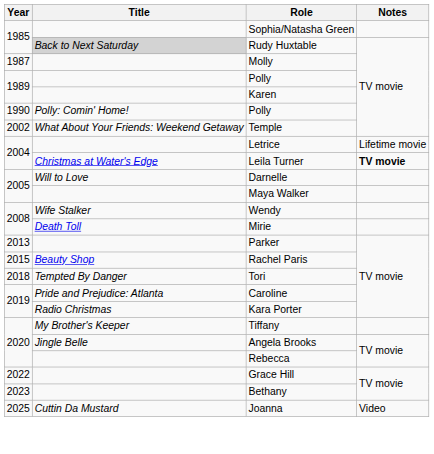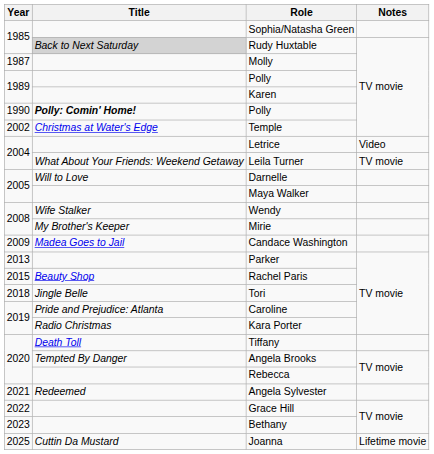 <table class="wikitable sortable">
 <tr>
 <th>Year</th>
 <th>Title</th>
 <th>Role</th>
 <th>Notes</th>
 </tr>
 <tr>
 <td rowspan=2>1985</td>
 <td><em></em></td>
 <td>Sophia/Natasha Green</td>
 <td></td>
 </tr>
 <tr>
 <td style="background: lightgrey;"><em>Back to Next Saturday</em></td>
 <td>Rudy Huxtable</td>
 <td rowspan=6>TV movie</td>
 </tr>
 <tr>
 <td>1987</td>
 <td><em></em></td>
 <td>Molly</td>
 </tr>
 <tr>
 <td rowspan=2>1989</td>
 <td><em></em></td>
 <td>Polly</td>
 </tr>
 <tr>
 <td><em></em></td>
 <td>Karen</td>
 </tr>
 <tr>
 <td>1990</td>
-<td><em>Polly: Comin' Home!</em></td>
+<td><strong><em>Polly: Comin' Home!</em></strong></td>
 <td>Polly</td>
 </tr>
 <tr>
 <td>2002</td>
-<td><em>What About Your Friends: Weekend Getaway</em></td>
+<td><em><a href='#'>Christmas at Water's Edge</a></em></td>
 <td>Temple</td>
 </tr>
 <tr>
 <td rowspan=2>2004</td>
 <td><em></em></td>
 <td>Letrice</td>
-<td>Lifetime movie</td>
+<td>Video</td>
 </tr>
 <tr>
-<td><em><a href='#'>Christmas at Water's Edge</a></em></td>
+<td><em>What About Your Friends: Weekend Getaway</em></td>
 <td>Leila Turner</td>
-<td><strong>TV movie</strong></td>
+<td>TV movie</td>
 </tr>
 <tr>
 <td rowspan=2>2005</td>
 <td><em>Will to Love</em></td>
 <td>Darnelle</td>
 <td></td>
 </tr>
 <tr>
 <td><em></em></td>
 <td>Maya Walker</td>
 <td></td>
 </tr>
 <tr>
 <td rowspan=2>2008</td>
 <td><em>Wife Stalker</em></td>
 <td>Wendy</td>
 <td></td>
 </tr>
 <tr>
-<td><em><a href='#'>Death Toll</a></em></td>
+<td><em>My Brother's Keeper</em></td>
 <td>Mirie</td>
+<td></td>
+</tr>
+<tr>
+<td>2009</td>
+<td><em><a href='#'>Madea Goes to Jail</a></em></td>
+<td>Candace Washington</td>
 <td></td>
 </tr>
 <tr>
 <td>2013</td>
 <td><em></em></td>
 <td>Parker</td>
 <td rowspan=5>TV movie</td>
 </tr>
 <tr>
 <td>2015</td>
 <td><em><a href='#'>Beauty Shop</a></em></td>
 <td>Rachel Paris</td>
 </tr>
 <tr>
 <td>2018</td>
-<td><em>Tempted By Danger</em></td>
+<td><em>Jingle Belle</em></td>
 <td>Tori</td>
 </tr>
 <tr>
 <td rowspan=2>2019</td>
 <td><em>Pride and Prejudice: Atlanta</em></td>
 <td>Caroline</td>
 </tr>
 <tr>
 <td><em>Radio Christmas</em></td>
 <td>Kara Porter</td>
 </tr>
 <tr>
 <td rowspan=3>2020</td>
-<td><em>My Brother's Keeper</em></td>
+<td><em><a href='#'>Death Toll</a></em></td>
 <td>Tiffany</td>
 <td></td>
 </tr>
 <tr>
-<td><em>Jingle Belle</em></td>
+<td><em>Tempted By Danger</em></td>
 <td>Angela Brooks</td>
 <td rowspan=2>TV movie</td>
 </tr>
 <tr>
 <td><em></em></td>
 <td>Rebecca</td>
+</tr>
+<tr>
+<td>2021</td>
+<td><em>Redeemed</em></td>
+<td>Angela Sylvester</td>
+<td></td>
 </tr>
 <tr>
 <td>2022</td>
 <td><em></em></td>
 <td>Grace Hill</td>
 <td rowspan=2>TV movie</td>
 </tr>
 <tr>
 <td>2023</td>
 <td><em></em></td>
 <td>Bethany</td>
 </tr>
 <tr>
 <td>2025</td>
 <td><em>Cuttin Da Mustard</em></td>
 <td>Joanna</td>
-<td>Video</td>
+<td>Lifetime movie</td>
 </tr>
 </table>
